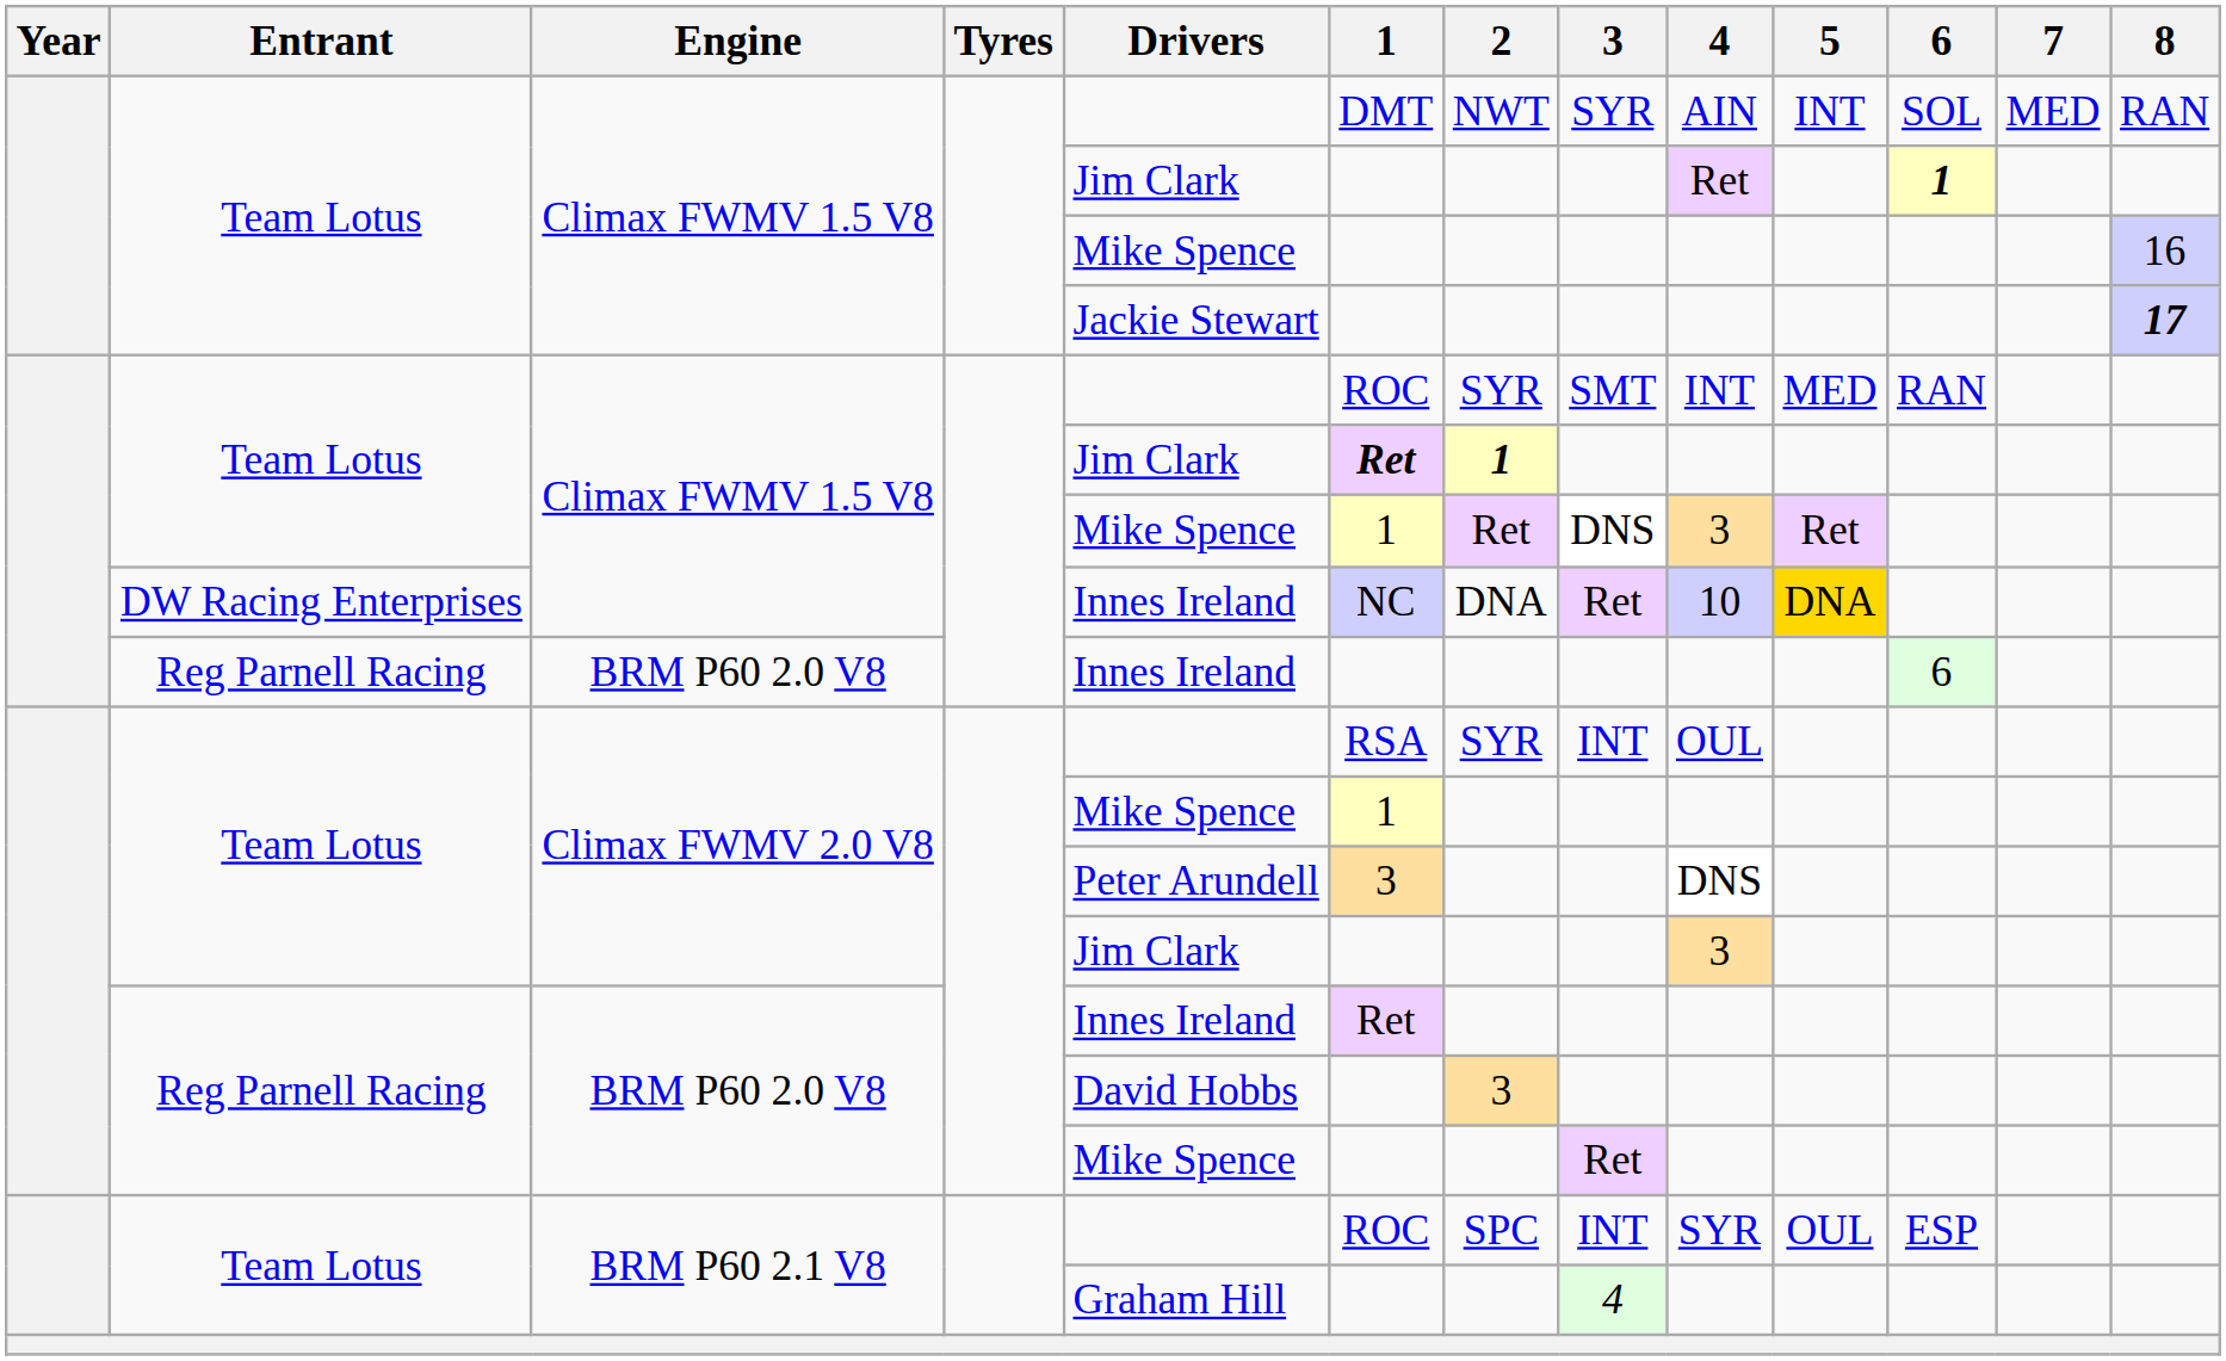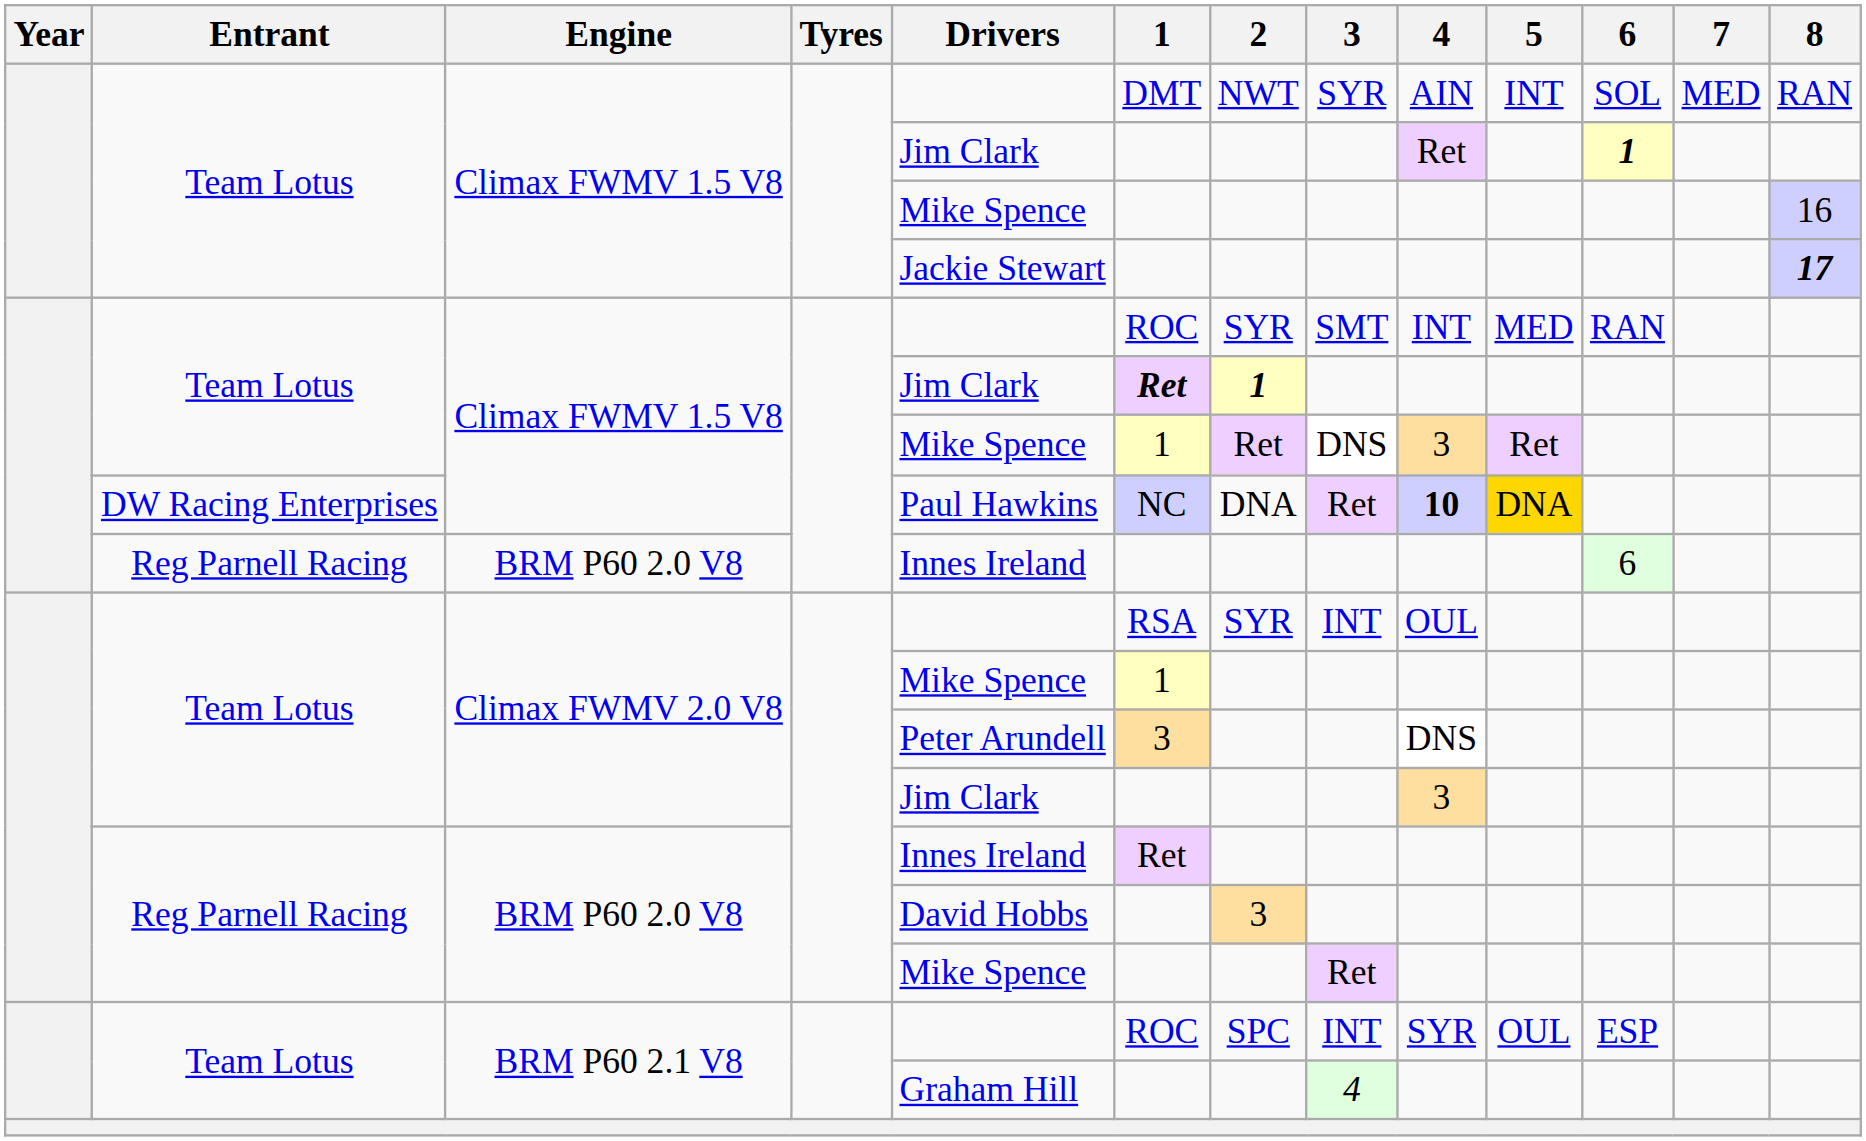 <table class="wikitable" style="text-align:center; font-size:95%">
 <tr>
 <th>Year</th>
 <th>Entrant</th>
 <th>Engine</th>
 <th>Tyres</th>
 <th>Drivers</th>
 <th>1</th>
 <th>2</th>
 <th>3</th>
 <th>4</th>
 <th>5</th>
 <th>6</th>
 <th>7</th>
 <th>8</th>
 </tr>
 <tr>
 <th rowspan=4></th>
 <td rowspan=4><a href='#'>Team Lotus</a></td>
 <td rowspan=4><a href='#'>Climax FWMV 1.5 V8</a></td>
 <td rowspan=4></td>
 <td></td>
 <td><a href='#'>DMT</a></td>
 <td><a href='#'>NWT</a></td>
 <td><a href='#'>SYR</a></td>
 <td><a href='#'>AIN</a></td>
 <td><a href='#'>INT</a></td>
 <td><a href='#'>SOL</a></td>
 <td><a href='#'>MED</a></td>
 <td><a href='#'>RAN</a></td>
 </tr>
 <tr>
 <td align="left"><a href='#'>Jim Clark</a></td>
 <td></td>
 <td></td>
 <td></td>
 <td style="background:#EFCFFF;">Ret</td>
 <td></td>
 <td style="background:#ffffbf;"><strong><em>1</em></strong></td>
 <td></td>
 <td></td>
 </tr>
 <tr>
 <td align="left"><a href='#'>Mike Spence</a></td>
 <td></td>
 <td></td>
 <td></td>
 <td></td>
 <td></td>
 <td></td>
 <td></td>
 <td style="background:#CFCFFF;">16</td>
 </tr>
 <tr>
 <td align="left"><a href='#'>Jackie Stewart</a></td>
 <td></td>
 <td></td>
 <td></td>
 <td></td>
 <td></td>
 <td></td>
 <td></td>
 <td style="background:#CFCFFF;"><strong><em>17</em></strong></td>
 </tr>
 <tr>
 <th rowspan=5></th>
 <td rowspan=3><a href='#'>Team Lotus</a></td>
 <td rowspan=4><a href='#'>Climax FWMV 1.5 V8</a></td>
 <td rowspan=5></td>
 <td></td>
 <td><a href='#'>ROC</a></td>
 <td><a href='#'>SYR</a></td>
 <td><a href='#'>SMT</a></td>
 <td><a href='#'>INT</a></td>
 <td><a href='#'>MED</a></td>
 <td><a href='#'>RAN</a></td>
 <td></td>
 <td></td>
 </tr>
 <tr>
 <td align="left"><a href='#'>Jim Clark</a></td>
 <td style="background:#EFCFFF;"><strong><em>Ret</em></strong></td>
 <td style="background:#ffffbf;"><strong><em>1</em></strong></td>
 <td></td>
 <td></td>
 <td></td>
 <td></td>
 <td></td>
 <td></td>
 </tr>
 <tr>
 <td align="left"><a href='#'>Mike Spence</a></td>
 <td style="background:#ffffbf;">1</td>
 <td style="background:#EFCFFF;">Ret</td>
 <td style="background:#FFFFFF;">DNS</td>
 <td style="background:#ffdf9f;">3</td>
 <td style="background:#EFCFFF;">Ret</td>
 <td></td>
 <td></td>
 <td></td>
 </tr>
 <tr>
 <td><a href='#'>DW Racing Enterprises</a></td>
-<td align="left"><a href='#'>Innes Ireland</a></td>
+<td align="left"><a href='#'>Paul Hawkins</a></td>
 <td style="background:#CFCFFF;">NC</td>
 <td>DNA</td>
 <td style="background:#EFCFFF;">Ret</td>
-<td style="background:#CFCFFF;">10</td>
+<td style="background:#CFCFFF;"><strong>10</strong></td>
 <td style="background: gold;">DNA</td>
 <td></td>
 <td></td>
 <td></td>
 </tr>
 <tr>
 <td><a href='#'>Reg Parnell Racing</a></td>
 <td><a href='#'>BRM</a> P60 2.0 <a href='#'>V8</a></td>
 <td align="left"><a href='#'>Innes Ireland</a></td>
 <td></td>
 <td></td>
 <td></td>
 <td></td>
 <td></td>
 <td style="background:#DFFFDF;">6</td>
 <td></td>
 <td></td>
 </tr>
 <tr>
 <th rowspan=7></th>
 <td rowspan=4><a href='#'>Team Lotus</a></td>
 <td rowspan=4><a href='#'>Climax FWMV 2.0 V8</a></td>
 <td rowspan=7></td>
 <td></td>
 <td><a href='#'>RSA</a></td>
 <td><a href='#'>SYR</a></td>
 <td><a href='#'>INT</a></td>
 <td><a href='#'>OUL</a></td>
 <td></td>
 <td></td>
 <td></td>
 <td></td>
 </tr>
 <tr>
 <td align="left"><a href='#'>Mike Spence</a></td>
 <td style="background:#ffffbf;">1</td>
 <td></td>
 <td></td>
 <td></td>
 <td></td>
 <td></td>
 <td></td>
 <td></td>
 </tr>
 <tr>
 <td align="left"><a href='#'>Peter Arundell</a></td>
 <td style="background:#ffdf9f;">3</td>
 <td></td>
 <td></td>
 <td style="background:#FFFFFF;">DNS</td>
 <td></td>
 <td></td>
 <td></td>
 <td></td>
 </tr>
 <tr>
 <td align="left"><a href='#'>Jim Clark</a></td>
 <td></td>
 <td></td>
 <td></td>
 <td style="background:#ffdf9f;">3</td>
 <td></td>
 <td></td>
 <td></td>
 <td></td>
 </tr>
 <tr>
 <td rowspan=3><a href='#'>Reg Parnell Racing</a></td>
 <td rowspan=3><a href='#'>BRM</a> P60 2.0 <a href='#'>V8</a></td>
 <td align="left"><a href='#'>Innes Ireland</a></td>
 <td style="background:#EFCFFF;">Ret</td>
 <td></td>
 <td></td>
 <td></td>
 <td></td>
 <td></td>
 <td></td>
 <td></td>
 </tr>
 <tr>
 <td align="left"><a href='#'>David Hobbs</a></td>
 <td></td>
 <td style="background:#ffdf9f;">3</td>
 <td></td>
 <td></td>
 <td></td>
 <td></td>
 <td></td>
 <td></td>
 </tr>
 <tr>
 <td align="left"><a href='#'>Mike Spence</a></td>
 <td></td>
 <td></td>
 <td style="background:#EFCFFF;">Ret</td>
 <td></td>
 <td></td>
 <td></td>
 <td></td>
 <td></td>
 </tr>
 <tr>
 <th rowspan=2></th>
 <td rowspan=2><a href='#'>Team Lotus</a></td>
 <td rowspan=2><a href='#'>BRM</a> P60 2.1 <a href='#'>V8</a></td>
 <td rowspan=2></td>
 <td></td>
 <td><a href='#'>ROC</a></td>
 <td><a href='#'>SPC</a></td>
 <td><a href='#'>INT</a></td>
 <td><a href='#'>SYR</a></td>
 <td><a href='#'>OUL</a></td>
 <td><a href='#'>ESP</a></td>
 <td></td>
 <td></td>
 </tr>
 <tr>
 <td align="left"><a href='#'>Graham Hill</a></td>
 <td></td>
 <td></td>
 <td style="background:#DFFFDF;"><em>4</em></td>
 <td></td>
 <td></td>
 <td></td>
 <td></td>
 <td></td>
 </tr>
 <tr>
 <th colspan="13"></th>
 </tr>
 </table>
